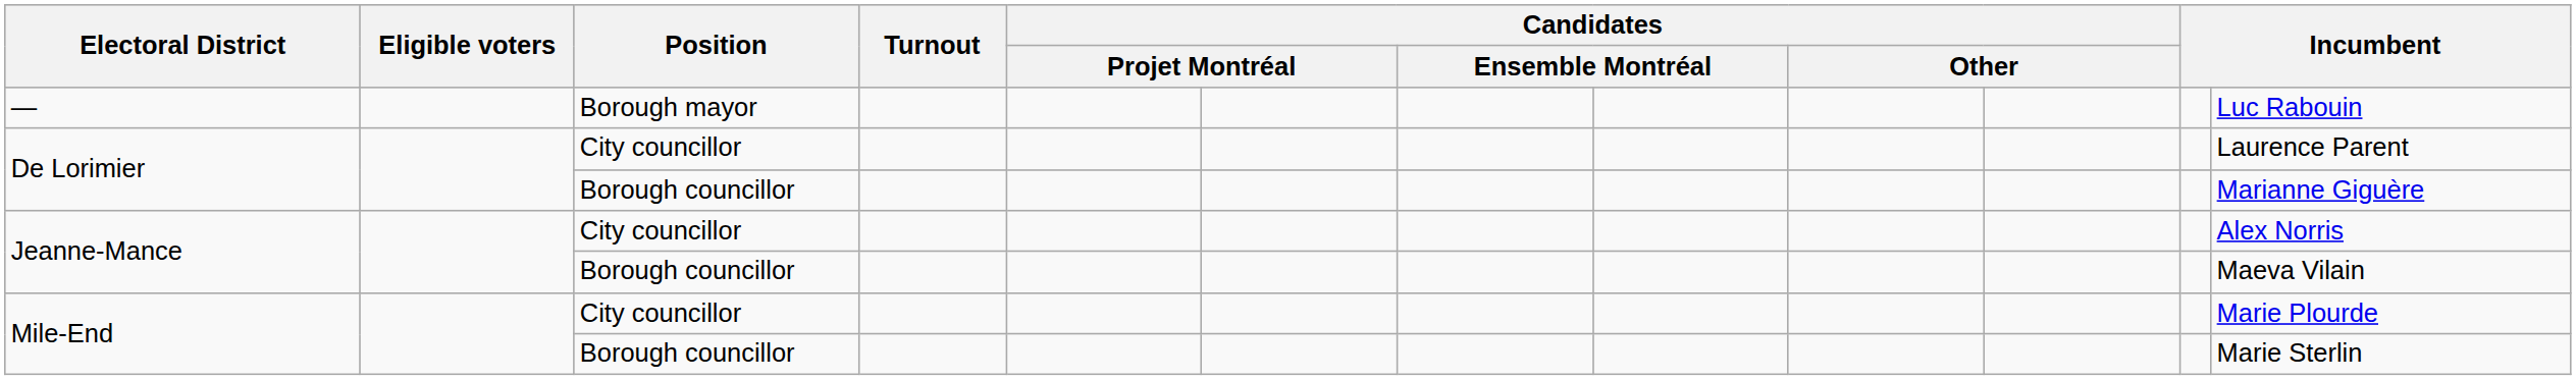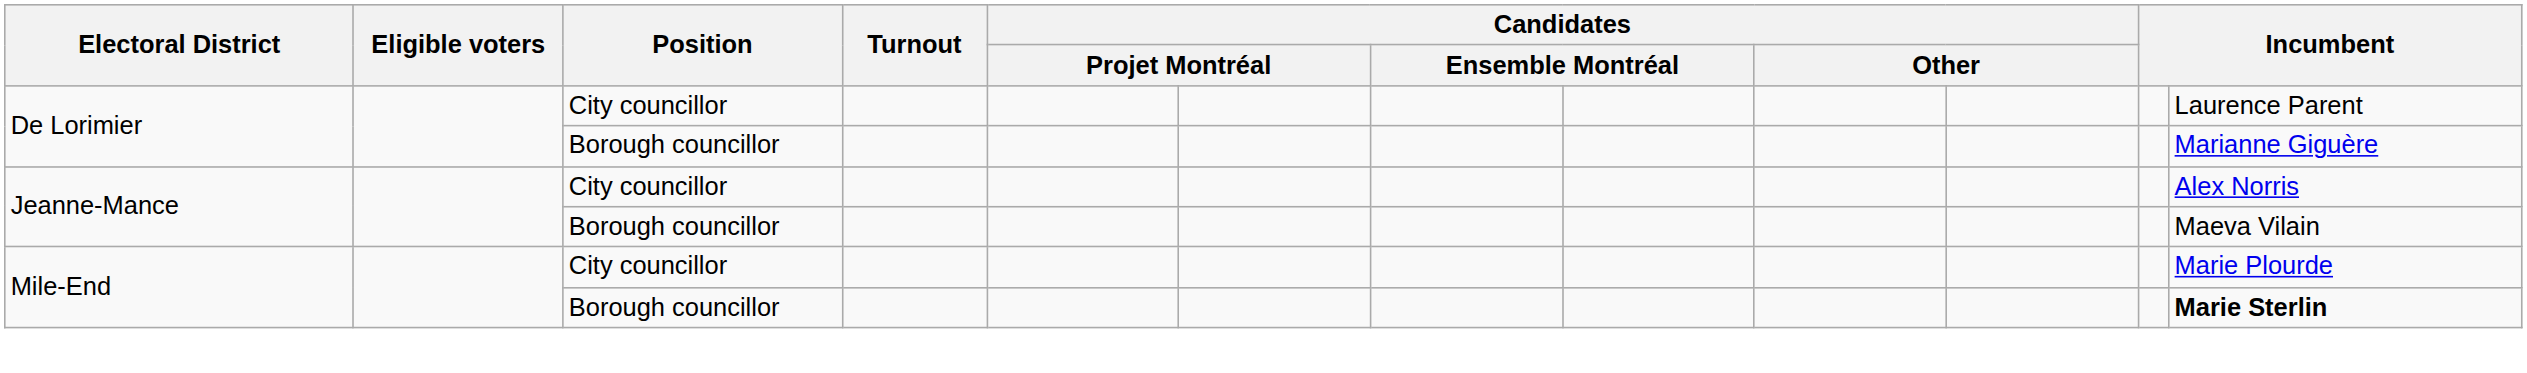 <table class="wikitable" width="100%">
 <tr>
 <th width=10% rowspan=2>Electoral District</th>
 <th width=6% rowspan=2>Eligible voters</th>
 <th width=8% rowspan=2>Position</th>
 <th width=4% rowspan=2>Turnout</th>
 <th colspan=6>Candidates</th>
 <th width=11% colspan=2 rowspan=2>Incumbent</th>
 </tr>
 <tr>
 <th width=11% colspan=2 ><span>Projet Montréal</span></th>
 <th width=11% colspan=2 ><span>Ensemble Montréal</span></th>
 <th width=11% colspan=2 >Other</th>
-</tr>
-<tr>
-<td>—</td>
-<td></td>
-<td>Borough mayor</td>
-<td></td>
-<td></td>
-<td></td>
-<td></td>
-<td></td>
-<td></td>
-<td></td>
-<td> </td>
-<td><a href='#'>Luc Rabouin</a></td>
 </tr>
 <tr>
 <td rowspan=2>De Lorimier</td>
 <td rowspan=2></td>
 <td>City councillor</td>
 <td></td>
 <td></td>
 <td></td>
 <td></td>
 <td></td>
 <td></td>
 <td></td>
 <td> </td>
 <td>Laurence Parent</td>
 </tr>
 <tr>
 <td>Borough councillor</td>
 <td></td>
 <td></td>
 <td></td>
 <td></td>
 <td></td>
 <td></td>
 <td></td>
 <td> </td>
 <td><a href='#'>Marianne Giguère</a></td>
 </tr>
 <tr>
 <td rowspan=2>Jeanne-Mance</td>
 <td rowspan=2></td>
 <td>City councillor</td>
 <td></td>
 <td></td>
 <td></td>
 <td></td>
 <td></td>
 <td></td>
 <td></td>
 <td> </td>
 <td><a href='#'>Alex Norris</a></td>
 </tr>
 <tr>
 <td>Borough councillor</td>
 <td></td>
 <td></td>
 <td></td>
 <td></td>
 <td></td>
 <td></td>
 <td></td>
 <td> </td>
 <td>Maeva Vilain</td>
 </tr>
 <tr>
 <td rowspan=2>Mile-End</td>
 <td rowspan=2></td>
 <td>City councillor</td>
 <td></td>
 <td></td>
 <td></td>
 <td></td>
 <td></td>
 <td></td>
 <td></td>
 <td> </td>
 <td><a href='#'>Marie Plourde</a></td>
 </tr>
 <tr>
 <td>Borough councillor</td>
 <td></td>
 <td></td>
 <td></td>
 <td></td>
 <td></td>
 <td></td>
 <td></td>
 <td> </td>
-<td>Marie Sterlin</td>
+<td><strong>Marie Sterlin</strong></td>
 </tr>
 </table>
